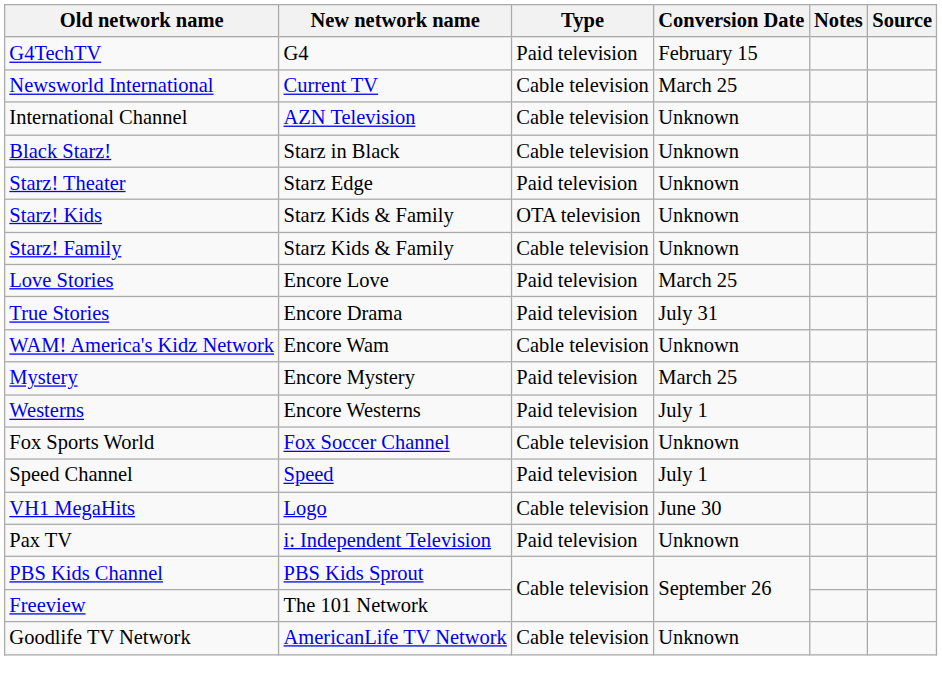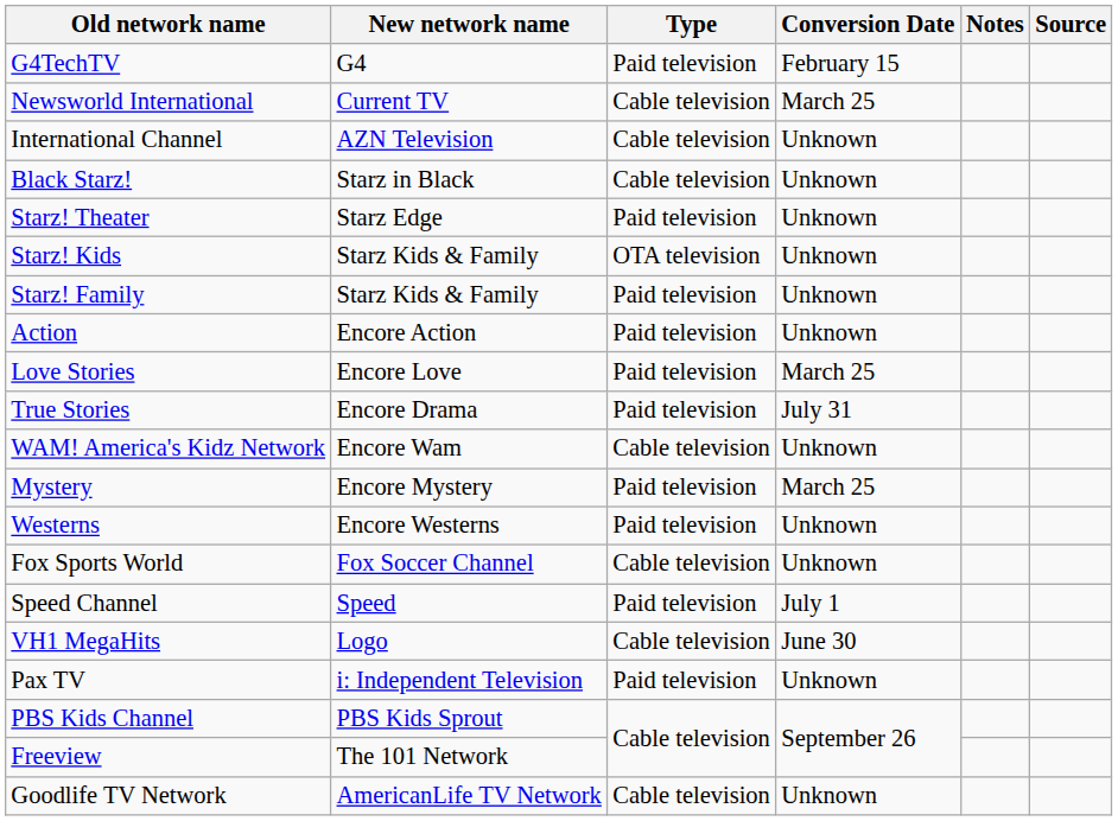 <table class="wikitable">
 <tr>
 <th>Old network name</th>
 <th>New network name</th>
 <th>Type</th>
 <th>Conversion Date</th>
 <th>Notes</th>
 <th>Source</th>
 </tr>
 <tr>
 <td><a href='#'>G4TechTV</a></td>
 <td>G4</td>
 <td>Paid television</td>
 <td>February 15</td>
 <td></td>
 <td></td>
 </tr>
 <tr>
 <td><a href='#'>Newsworld International</a></td>
 <td><a href='#'>Current TV</a></td>
 <td>Cable television</td>
 <td>March 25</td>
 <td></td>
 <td></td>
 </tr>
 <tr>
 <td>International Channel</td>
 <td><a href='#'>AZN Television</a></td>
 <td>Cable television</td>
 <td>Unknown</td>
 <td></td>
 <td></td>
 </tr>
 <tr>
 <td><a href='#'>Black Starz!</a></td>
 <td>Starz in Black</td>
 <td>Cable television</td>
 <td>Unknown</td>
 <td></td>
 <td></td>
 </tr>
 <tr>
 <td><a href='#'>Starz! Theater</a></td>
 <td>Starz Edge</td>
 <td>Paid television</td>
 <td>Unknown</td>
 <td></td>
 <td></td>
 </tr>
 <tr>
 <td><a href='#'>Starz! Kids</a></td>
 <td>Starz Kids & Family</td>
 <td>OTA television</td>
 <td>Unknown</td>
 <td></td>
 <td></td>
 </tr>
 <tr>
 <td><a href='#'>Starz! Family</a></td>
 <td>Starz Kids & Family</td>
-<td>Cable television</td>
+<td>Paid television</td>
+<td>Unknown</td>
+<td></td>
+<td></td>
+</tr>
+<tr>
+<td><a href='#'>Action</a></td>
+<td>Encore Action</td>
+<td>Paid television</td>
 <td>Unknown</td>
 <td></td>
 <td></td>
 </tr>
 <tr>
 <td><a href='#'>Love Stories</a></td>
 <td>Encore Love</td>
 <td>Paid television</td>
 <td>March 25</td>
 <td></td>
 <td></td>
 </tr>
 <tr>
 <td><a href='#'>True Stories</a></td>
 <td>Encore Drama</td>
 <td>Paid television</td>
 <td>July 31</td>
 <td></td>
 <td></td>
 </tr>
 <tr>
 <td><a href='#'>WAM! America's Kidz Network</a></td>
 <td>Encore Wam</td>
 <td>Cable television</td>
 <td>Unknown</td>
 <td></td>
 <td></td>
 </tr>
 <tr>
 <td><a href='#'>Mystery</a></td>
 <td>Encore Mystery</td>
 <td>Paid television</td>
 <td>March 25</td>
 <td></td>
 <td></td>
 </tr>
 <tr>
 <td><a href='#'>Westerns</a></td>
 <td>Encore Westerns</td>
 <td>Paid television</td>
-<td>July 1</td>
+<td>Unknown</td>
 <td></td>
 <td></td>
 </tr>
 <tr>
 <td>Fox Sports World</td>
 <td><a href='#'>Fox Soccer Channel</a></td>
 <td>Cable television</td>
 <td>Unknown</td>
 <td></td>
 <td></td>
 </tr>
 <tr>
 <td>Speed Channel</td>
 <td><a href='#'>Speed</a></td>
 <td>Paid television</td>
 <td>July 1</td>
 <td></td>
 <td></td>
 </tr>
 <tr>
 <td><a href='#'>VH1 MegaHits</a></td>
 <td><a href='#'>Logo</a></td>
 <td>Cable television</td>
 <td>June 30</td>
 <td></td>
 <td></td>
 </tr>
 <tr>
 <td>Pax TV</td>
 <td><a href='#'>i: Independent Television</a></td>
 <td>Paid television</td>
 <td>Unknown</td>
 <td></td>
 <td></td>
 </tr>
 <tr>
 <td><a href='#'>PBS Kids Channel</a></td>
 <td><a href='#'>PBS Kids Sprout</a></td>
 <td rowspan="2">Cable television</td>
 <td rowspan="2">September 26</td>
 <td></td>
 <td></td>
 </tr>
 <tr>
 <td><a href='#'>Freeview</a></td>
 <td>The 101 Network</td>
 <td></td>
 <td></td>
 </tr>
 <tr>
 <td>Goodlife TV Network</td>
 <td><a href='#'>AmericanLife TV Network</a></td>
 <td>Cable television</td>
 <td>Unknown</td>
 <td></td>
 <td></td>
 </tr>
 </table>
